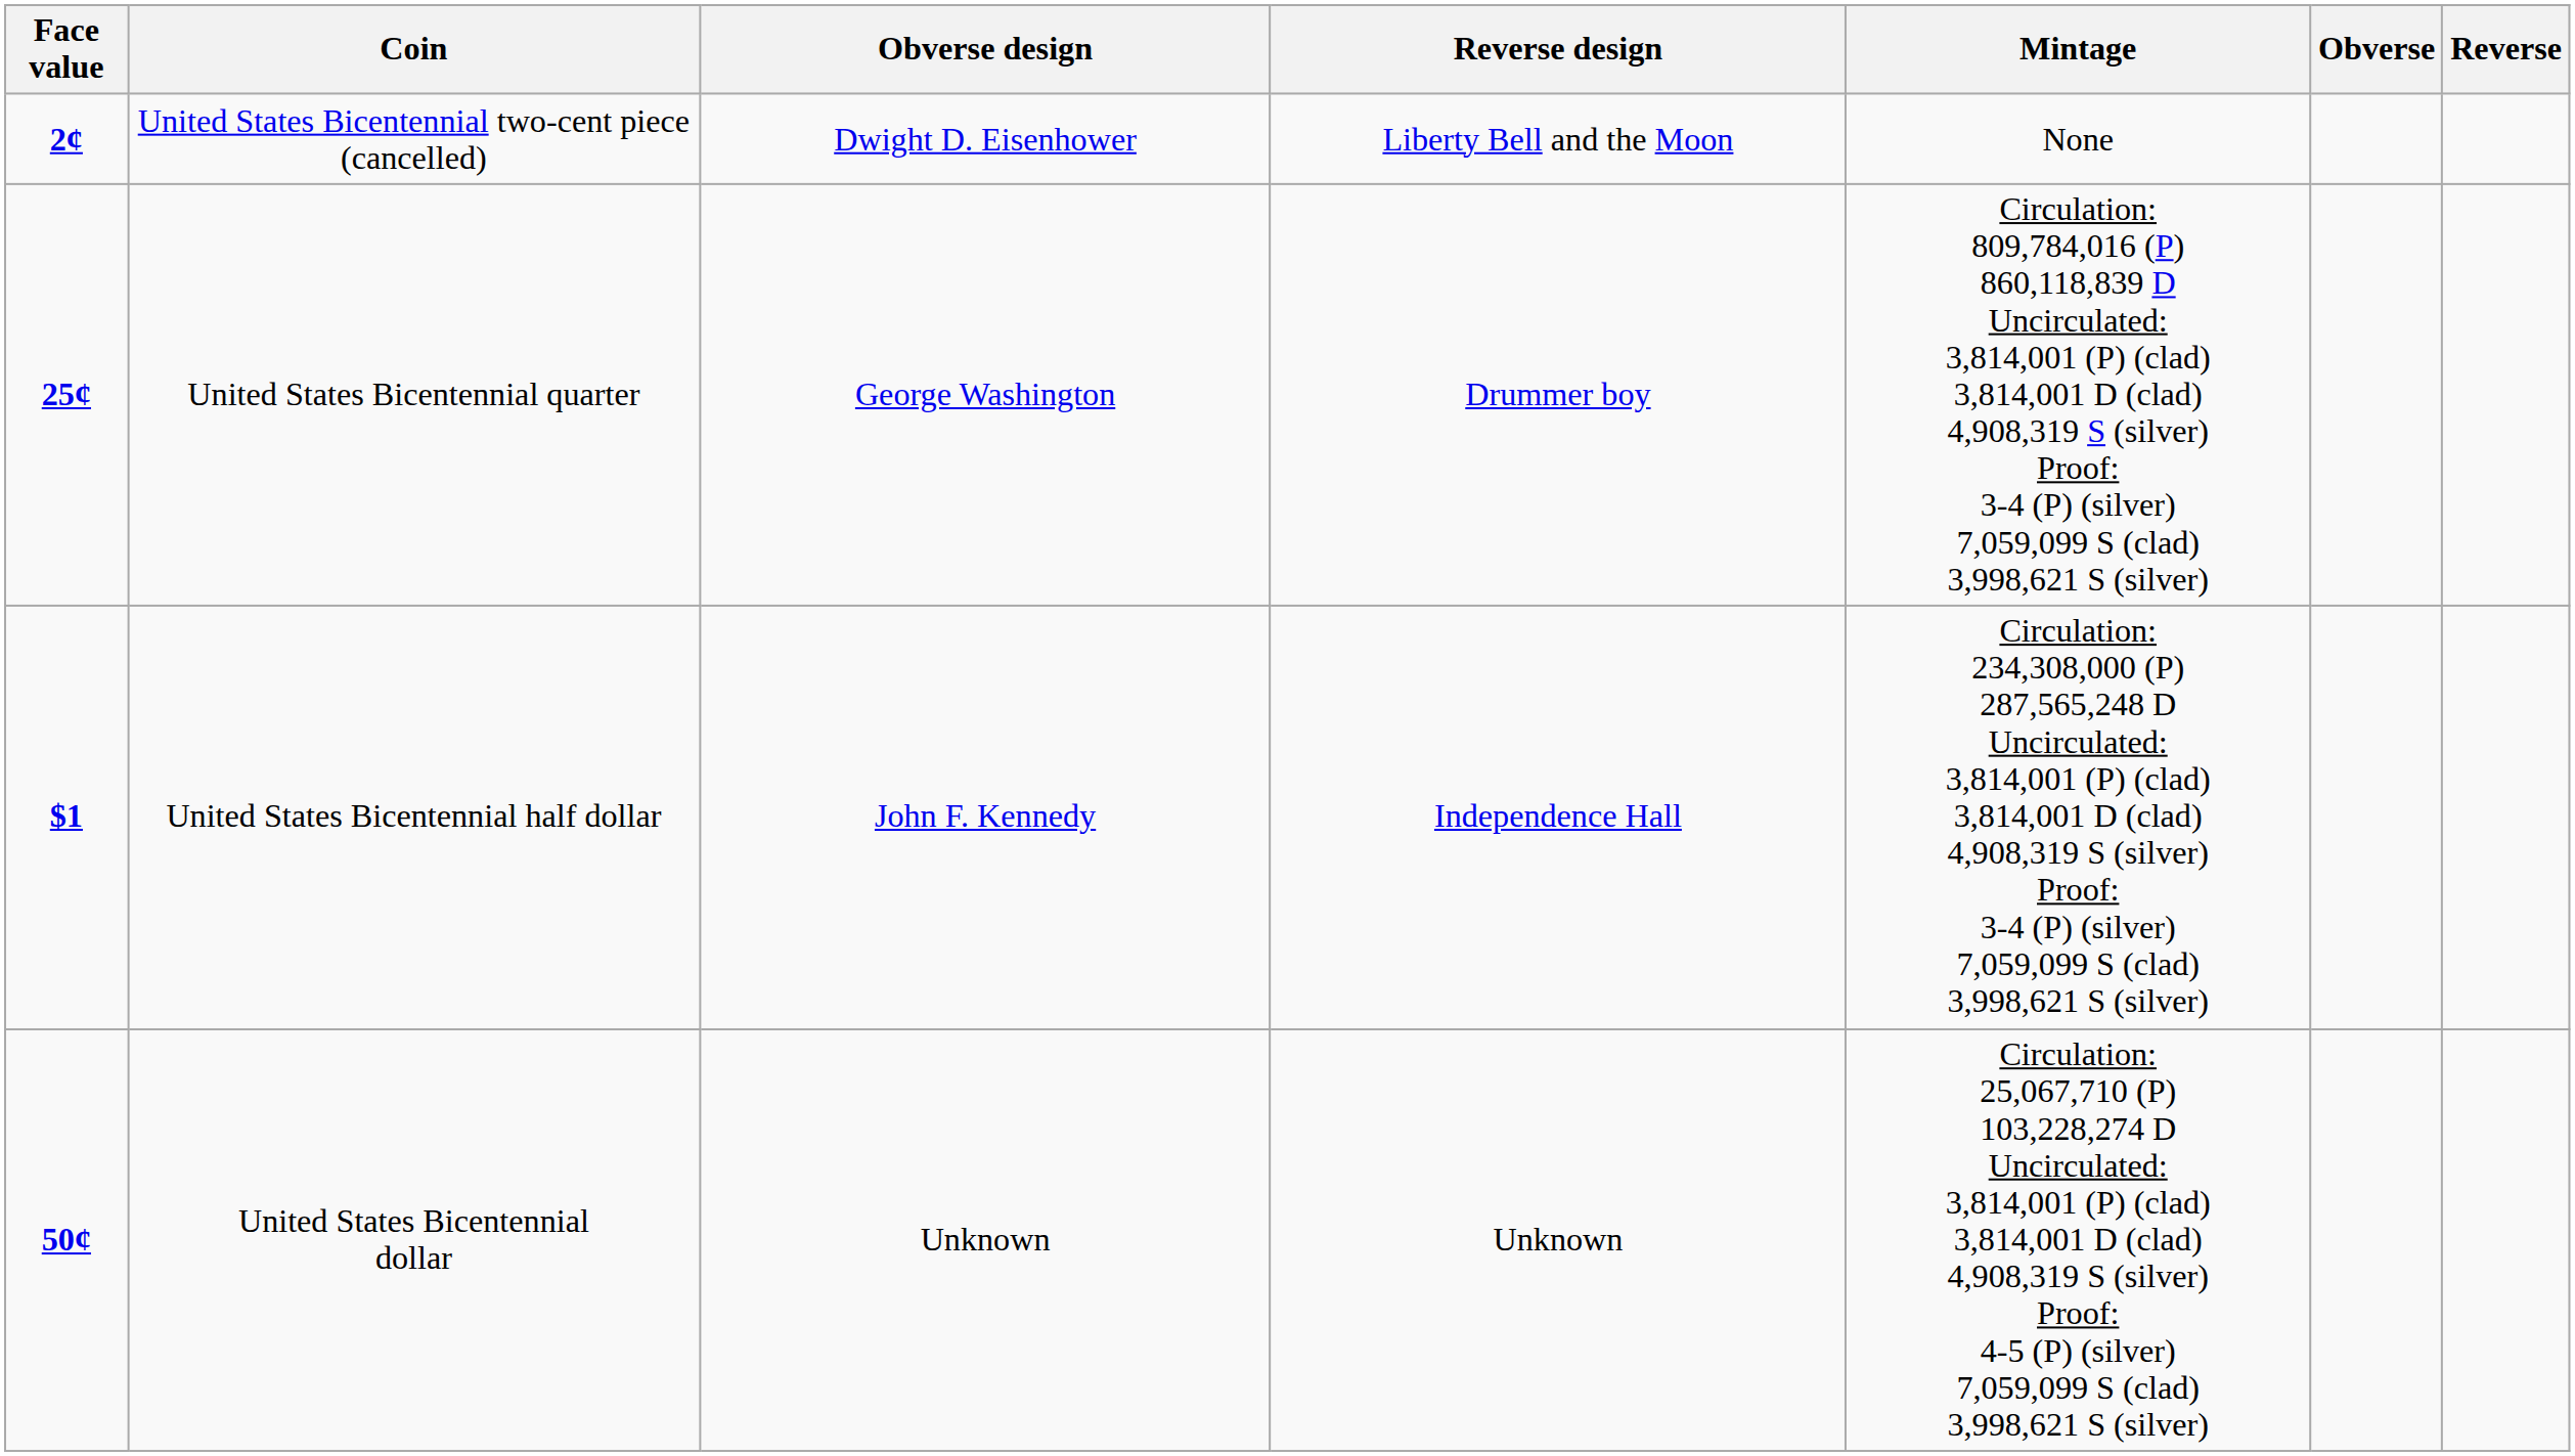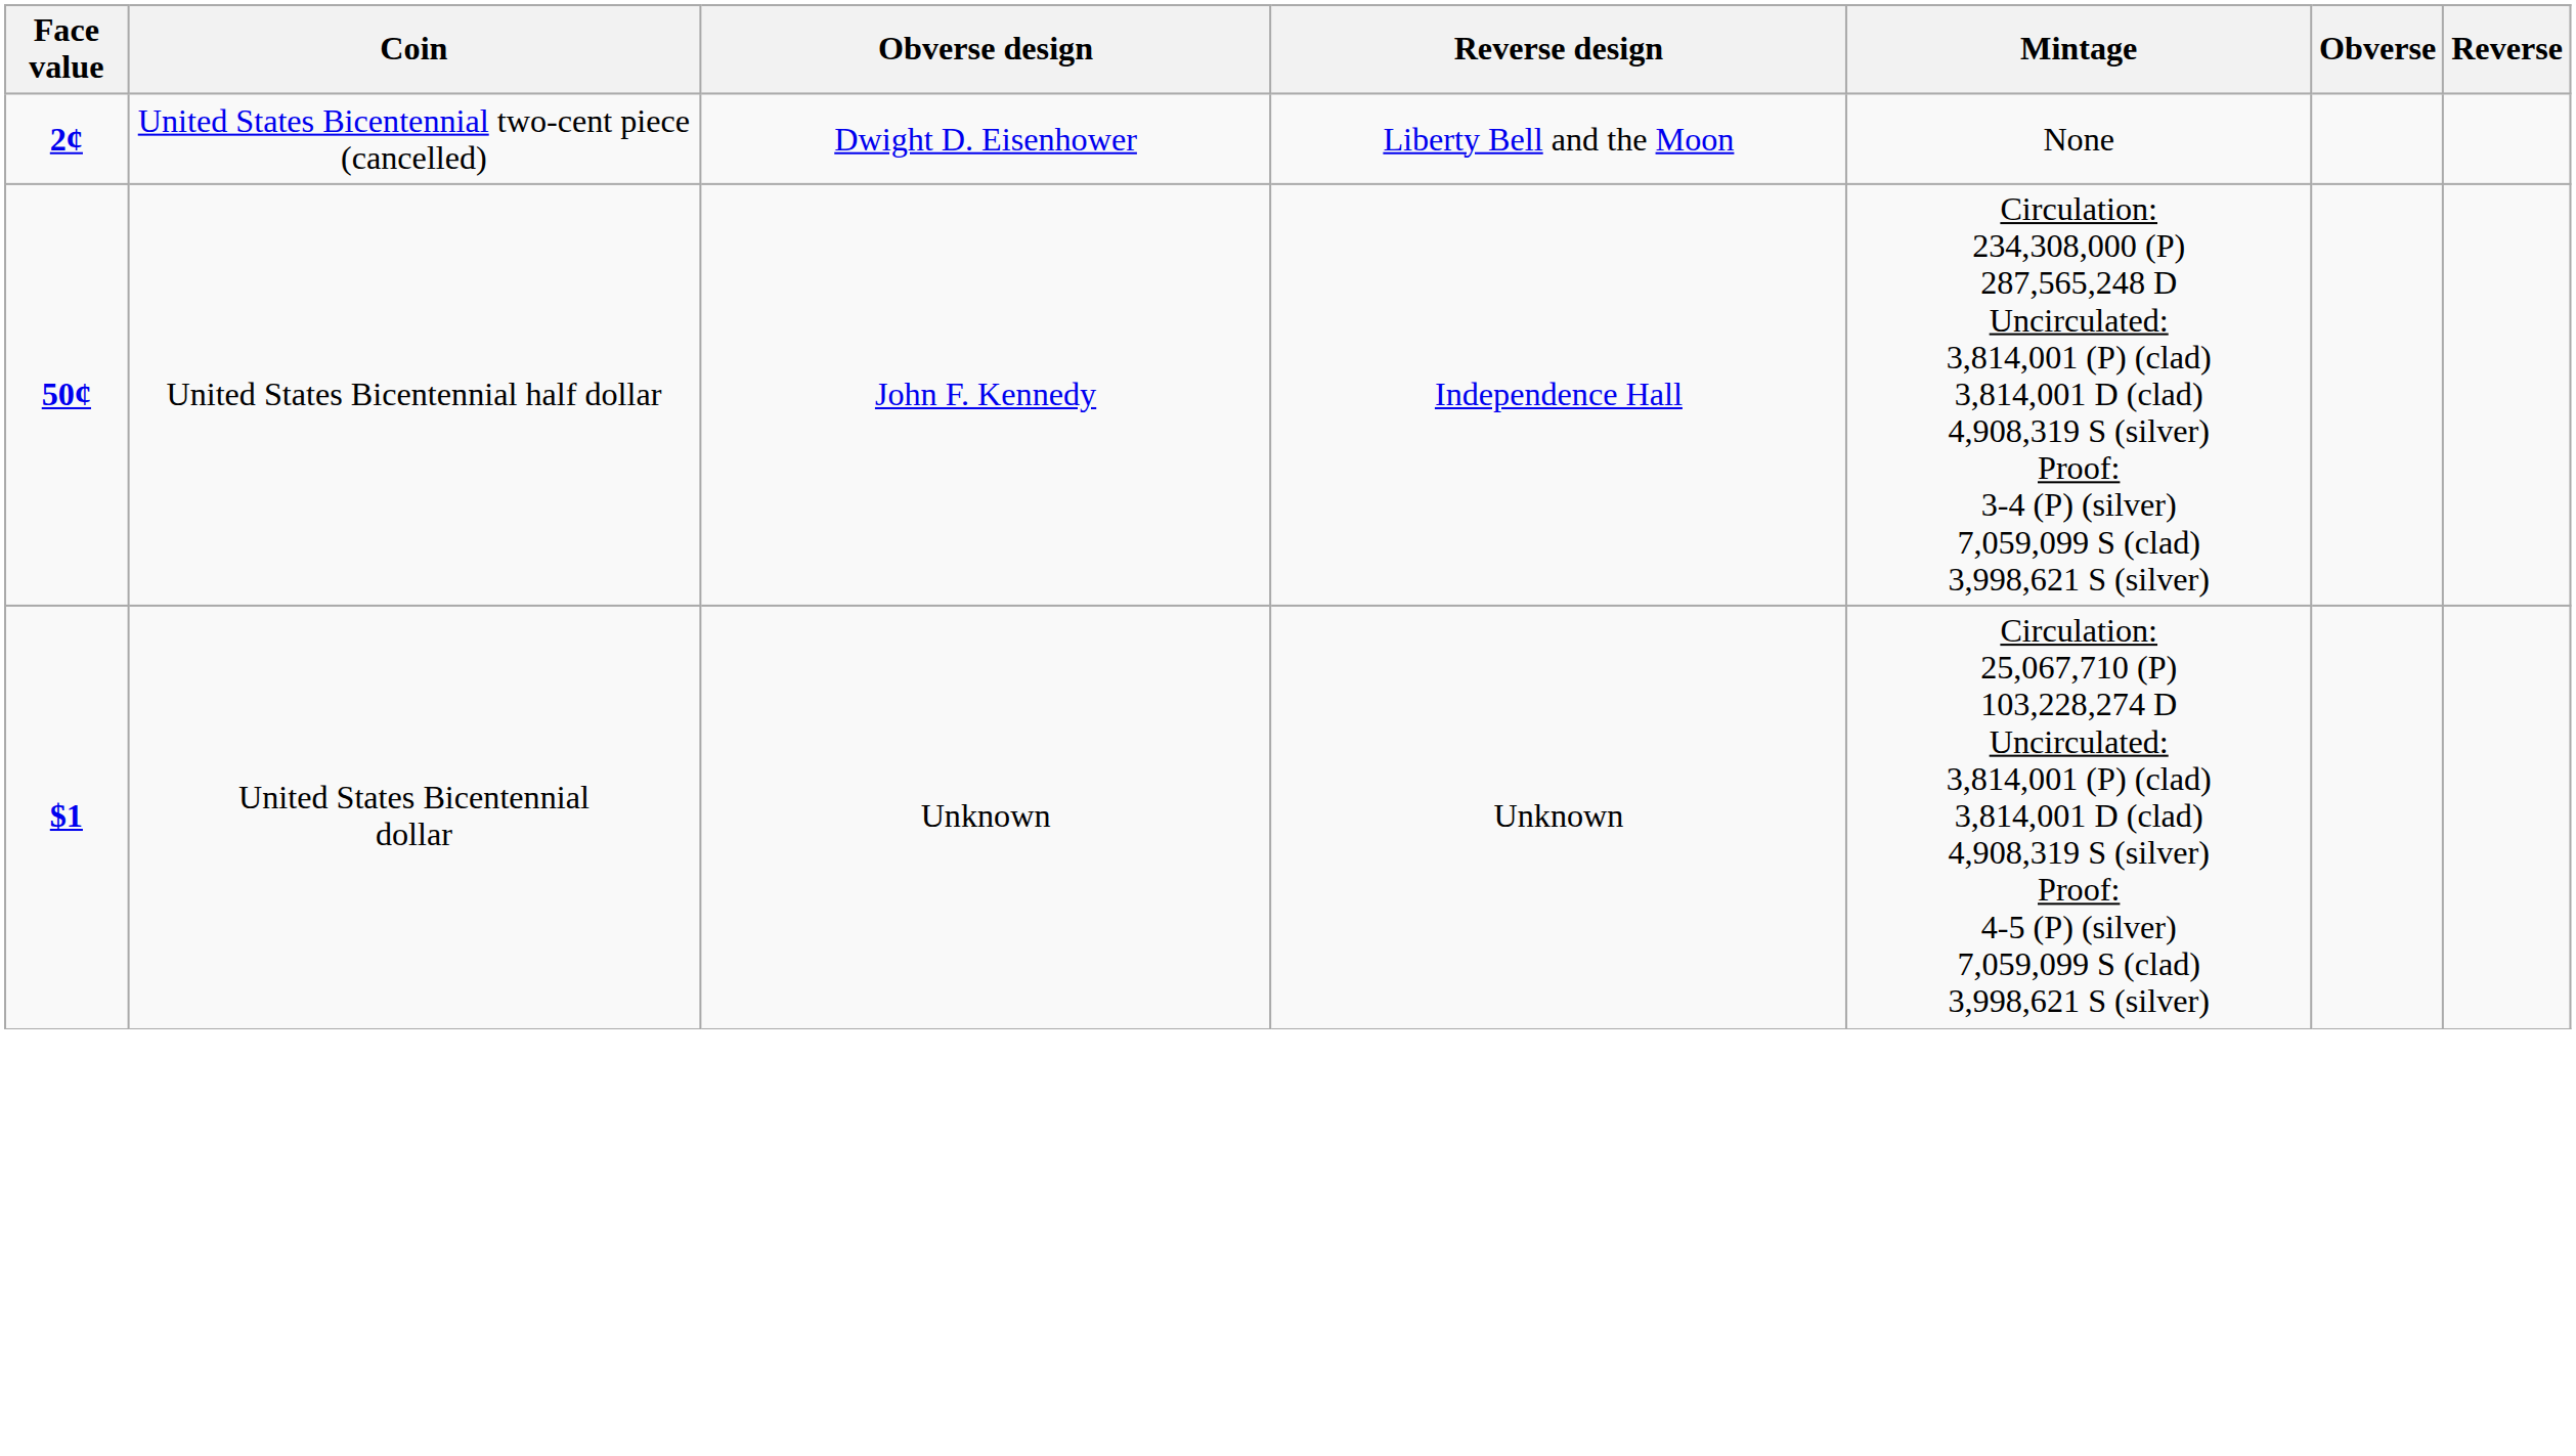 <table class="wikitable">
 <tr>
 <th width="5%">Face value</th>
 <th width="25%">Coin</th>
 <th width="25%">Obverse design</th>
 <th width="25%">Reverse design</th>
 <th width="25%">Mintage</th>
 <th>Obverse</th>
 <th>Reverse</th>
 </tr>
 <tr>
 <td align="center"><strong><a href='#'>2¢</a></strong></td>
 <td align="center"><a href='#'>United States Bicentennial</a> two-cent piece<br>(cancelled)</td>
 <td align="center"><a href='#'>Dwight D. Eisenhower</a></td>
 <td align="center"><a href='#'>Liberty Bell</a> and the <a href='#'>Moon</a></td>
 <td align="center">None</td>
 <td></td>
 <td></td>
 </tr>
 <tr>
-<td align="center"><strong><a href='#'>25¢</a></strong></td>
-<td align="center">United States Bicentennial quarter</td>
-<td align="center"><a href='#'>George Washington</a></td>
-<td align="center"><a href='#'>Drummer boy</a></td>
-<td align="center"><u>Circulation:</u><br>809,784,016 (<a href='#'>P</a>)<br>860,118,839 <a href='#'>D</a><br><u>Uncirculated:</u><br>3,814,001 (P) (clad)<br>3,814,001 D (clad)<br>4,908,319 <a href='#'>S</a> (silver)<br><u>Proof:</u><br>3-4 (P) (silver)<br>7,059,099 S (clad)<br>3,998,621 S (silver)</td>
-<td></td>
-<td></td>
-</tr>
-<tr>
-<td align="center"><strong><a href='#'>$1</a></strong></td>
+<td align="center"><strong><a href='#'>50¢</a></strong></td>
 <td align="center">United States Bicentennial half dollar</td>
 <td align="center"><a href='#'>John F. Kennedy</a></td>
 <td align="center"><a href='#'>Independence Hall</a></td>
 <td align="center"><u>Circulation:</u><br>234,308,000 (P)<br>287,565,248 D<br><u>Uncirculated:</u><br>3,814,001 (P) (clad)<br>3,814,001 D (clad)<br>4,908,319 S (silver)<br><u>Proof:</u><br>3-4 (P) (silver)<br>7,059,099 S (clad)<br>3,998,621 S (silver)</td>
 <td></td>
 <td></td>
 </tr>
 <tr>
-<td align="center"><strong><a href='#'>50¢</a></strong></td>
+<td align="center"><strong><a href='#'>$1</a></strong></td>
 <td align="center">United States Bicentennial<br>dollar</td>
 <td align="center">Unknown</td>
 <td align="center">Unknown</td>
 <td align="center"><u>Circulation:</u><br>25,067,710 (P)<br>103,228,274 D<br><u>Uncirculated:</u><br>3,814,001 (P) (clad)<br>3,814,001 D (clad)<br>4,908,319 S (silver)<br><u>Proof:</u><br>4-5 (P) (silver)<br>7,059,099 S (clad)<br>3,998,621 S (silver)</td>
 <td></td>
 <td></td>
 </tr>
 </table>
